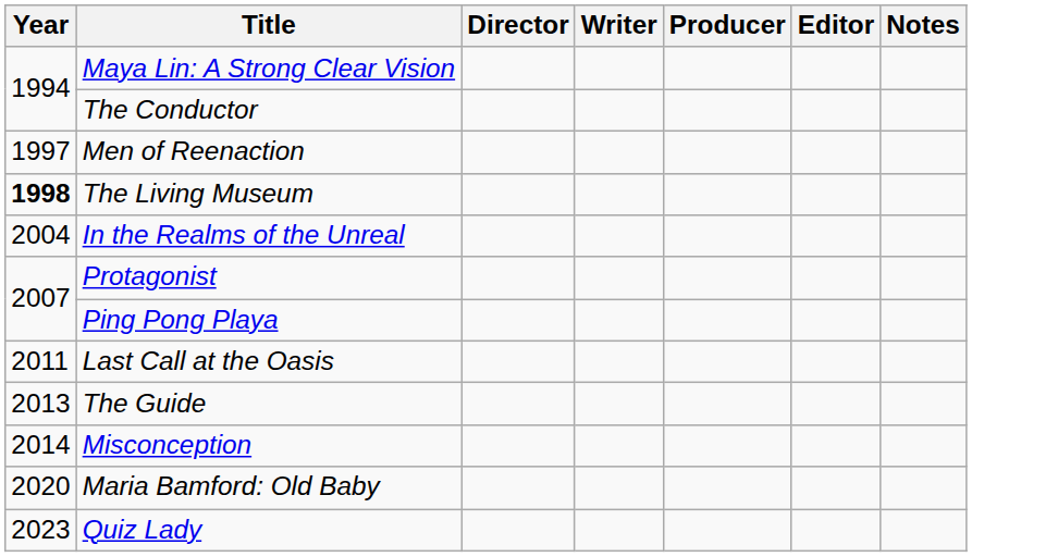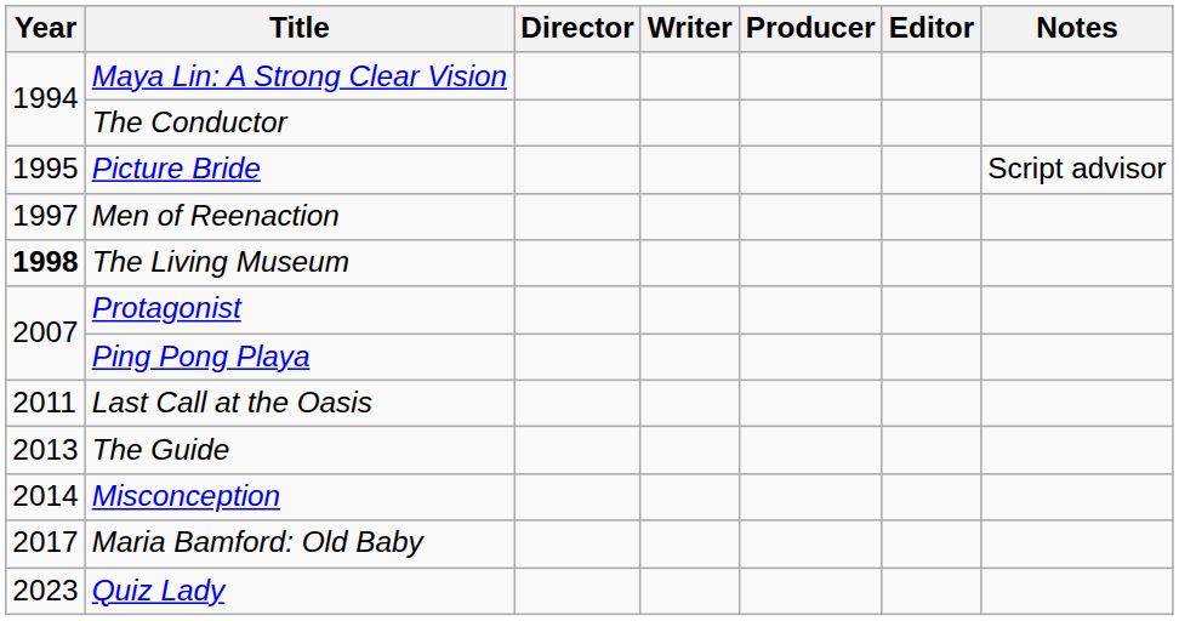 <table class="wikitable">
 <tr>
 <th>Year</th>
 <th>Title</th>
 <th>Director</th>
 <th>Writer</th>
 <th>Producer</th>
 <th>Editor</th>
 <th>Notes</th>
 </tr>
 <tr>
 <td rowspan=2>1994</td>
 <td><em><a href='#'>Maya Lin: A Strong Clear Vision</a></em></td>
 <td></td>
 <td></td>
 <td></td>
 <td></td>
 <td></td>
 </tr>
 <tr>
 <td><em>The Conductor</em></td>
 <td></td>
 <td></td>
 <td></td>
 <td></td>
 <td></td>
 </tr>
 <tr>
+<td>1995</td>
+<td><em><a href='#'>Picture Bride</a></em></td>
+<td></td>
+<td></td>
+<td></td>
+<td></td>
+<td>Script advisor</td>
+</tr>
+<tr>
 <td>1997</td>
 <td><em>Men of Reenaction</em></td>
 <td></td>
 <td></td>
 <td></td>
 <td></td>
 <td></td>
 </tr>
 <tr>
 <td><strong>1998</strong></td>
 <td><em>The Living Museum</em></td>
-<td></td>
-<td></td>
-<td></td>
-<td></td>
-<td></td>
-</tr>
-<tr>
-<td>2004</td>
-<td><em><a href='#'>In the Realms of the Unreal</a></em></td>
 <td></td>
 <td></td>
 <td></td>
 <td></td>
 <td></td>
 </tr>
 <tr>
 <td rowspan=2>2007</td>
 <td><em><a href='#'>Protagonist</a></em></td>
 <td></td>
 <td></td>
 <td></td>
 <td></td>
 <td></td>
 </tr>
 <tr>
 <td><em><a href='#'>Ping Pong Playa</a></em></td>
 <td></td>
 <td></td>
 <td></td>
 <td></td>
 <td></td>
 </tr>
 <tr>
 <td>2011</td>
 <td><em>Last Call at the Oasis</em></td>
 <td></td>
 <td></td>
 <td></td>
 <td></td>
 <td></td>
 </tr>
 <tr>
 <td>2013</td>
 <td><em>The Guide</em></td>
 <td></td>
 <td></td>
 <td></td>
 <td></td>
 <td></td>
 </tr>
 <tr>
 <td>2014</td>
 <td><em><a href='#'>Misconception</a></em></td>
 <td></td>
 <td></td>
 <td></td>
 <td></td>
 <td></td>
 </tr>
 <tr>
-<td>2020</td>
+<td>2017</td>
 <td><em>Maria Bamford: Old Baby</em></td>
 <td></td>
 <td></td>
 <td></td>
 <td></td>
 <td></td>
 </tr>
 <tr>
 <td>2023</td>
 <td><em><a href='#'>Quiz Lady</a></em></td>
 <td></td>
 <td></td>
 <td></td>
 <td></td>
 <td></td>
 </tr>
 </table>
